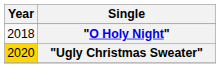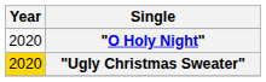 <table class="wikitable plainrowheaders" style="text-align:center;">
 <tr>
 <th>Year</th>
 <th style="width:14em;">Single</th>
 </tr>
 <tr style="font-size:smaller;">
 </tr>
 <tr>
-<td>2018</td>
+<td>2020</td>
 <th scope="row">"<a href='#'>O Holy Night</a>"</th>
 </tr>
 <tr>
 <td style="background: gold;">2020</td>
 <th scope="row">"Ugly Christmas Sweater"</th>
 </tr>
 <tr>
 </tr>
 </table>
